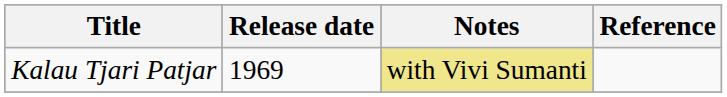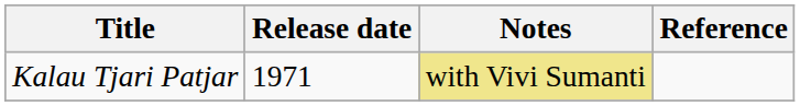 <table class="wikitable">
 <tr>
 <th>Title</th>
 <th>Release date</th>
 <th>Notes</th>
 <th>Reference</th>
 </tr>
 <tr>
 <td><em>Kalau Tjari Patjar</em></td>
-<td>1969</td>
+<td>1971</td>
 <td style="background: khaki;">with Vivi Sumanti</td>
 <td></td>
 </tr>
 </table>
